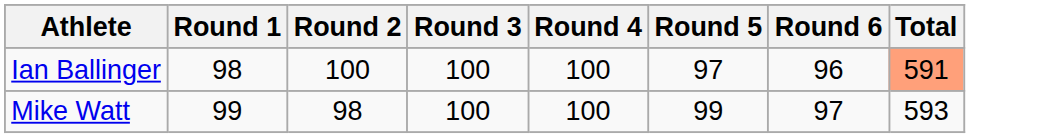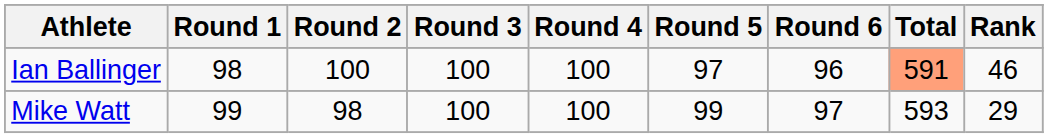 <table class="wikitable" style="font-size:90%">
 <tr>
 <th>Athlete</th>
 <th>Round 1</th>
 <th>Round 2</th>
 <th>Round 3</th>
 <th>Round 4</th>
 <th>Round 5</th>
 <th>Round 6</th>
 <th>Total</th>
+<th>Rank</th>
 </tr>
 <tr align=center>
 <td align=left><a href='#'>Ian Ballinger</a></td>
 <td>98</td>
 <td>100</td>
 <td>100</td>
 <td>100</td>
 <td>97</td>
 <td>96</td>
 <td style="background: lightsalmon;">591</td>
+<td>46</td>
 </tr>
 <tr align=center>
 <td align=left><a href='#'>Mike Watt</a></td>
 <td>99</td>
 <td>98</td>
 <td>100</td>
 <td>100</td>
 <td>99</td>
 <td>97</td>
 <td>593</td>
+<td>29</td>
 </tr>
 </table>
